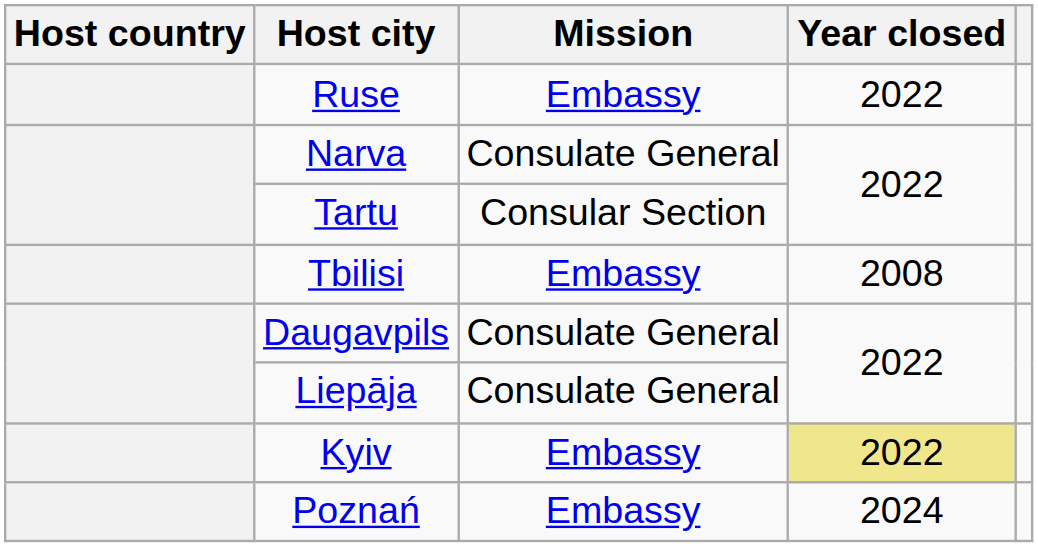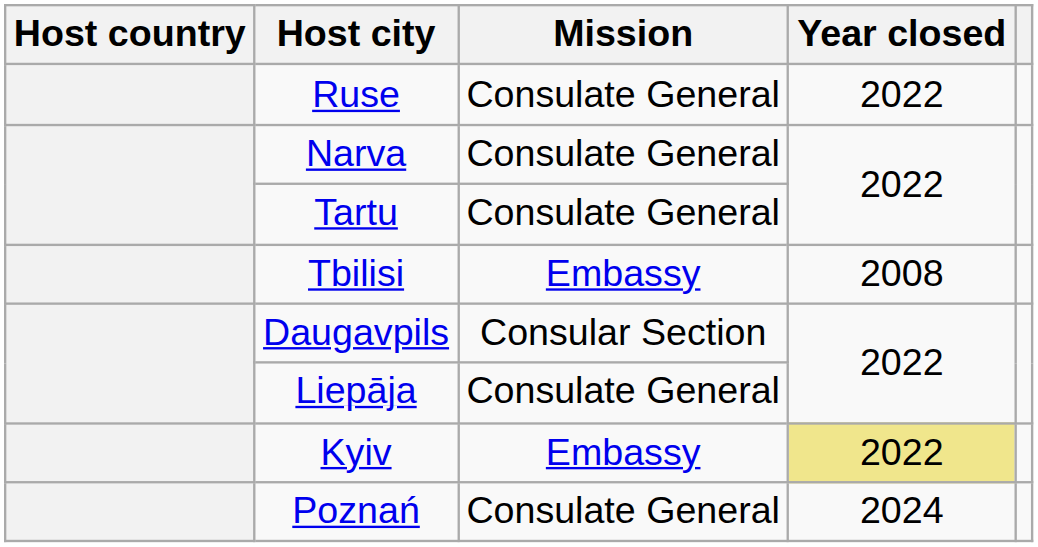 <table class="wikitable plainrowheaders" style="text-align:center;">
 <tr>
 <th scope="col">Host country</th>
 <th scope="col">Host city</th>
 <th scope="col">Mission</th>
 <th scope="col">Year closed</th>
 <th scope="col"></th>
 </tr>
 <tr>
 <th scope="row"></th>
 <td><a href='#'>Ruse</a></td>
-<td><a href='#'>Embassy</a></td>
+<td>Consulate General</td>
 <td>2022</td>
 <td></td>
 </tr>
 <tr>
 <th rowspan="2"></th>
 <td><a href='#'>Narva</a></td>
 <td>Consulate General</td>
 <td rowspan="2">2022</td>
 <td rowspan="2"></td>
 </tr>
 <tr>
 <td><a href='#'>Tartu</a></td>
-<td>Consular Section</td>
+<td>Consulate General</td>
 </tr>
 <tr>
 <th scope="row"></th>
 <td><a href='#'>Tbilisi</a></td>
 <td><a href='#'>Embassy</a></td>
 <td>2008</td>
 <td></td>
 </tr>
 <tr>
 <th rowspan="2" scope="row"></th>
 <td><a href='#'>Daugavpils</a></td>
-<td>Consulate General</td>
+<td>Consular Section</td>
 <td rowspan="2">2022</td>
 <td rowspan="2"></td>
 </tr>
 <tr>
 <td><a href='#'>Liepāja</a></td>
 <td>Consulate General</td>
 </tr>
 <tr>
 <th scope="row"></th>
 <td><a href='#'>Kyiv</a></td>
 <td><a href='#'>Embassy</a></td>
 <td style="background: khaki;">2022</td>
 <td></td>
 </tr>
 <tr>
 <th></th>
 <td><a href='#'>Poznań</a></td>
-<td><a href='#'>Embassy</a></td>
+<td>Consulate General</td>
 <td>2024</td>
 <td></td>
 </tr>
 </table>
